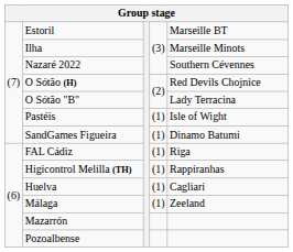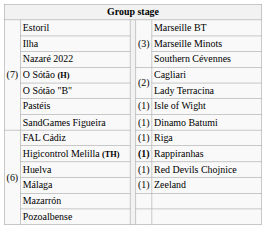 <table class="wikitable">
 <tr>
 <th colspan="5">Group stage</th>
 </tr>
 <tr>
 <td rowspan="7"> (7)</td>
 <td width="170">Estoril</td>
 <th rowspan="13" width="1"></th>
 <td rowspan="3"> (3)</td>
 <td width="170">Marseille BT</td>
 </tr>
 <tr>
 <td>Ilha</td>
 <td>Marseille Minots</td>
 </tr>
 <tr>
 <td>Nazaré 2022</td>
 <td>Southern Cévennes</td>
 </tr>
 <tr>
 <td>O Sótão <small><strong>(H)</strong></small></td>
 <td rowspan="2"> (2)</td>
-<td>Red Devils Chojnice</td>
+<td>Cagliari</td>
 </tr>
 <tr>
 <td>O Sótão "B"</td>
 <td>Lady Terracina</td>
 </tr>
 <tr>
 <td>Pastéis</td>
 <td> (1)</td>
 <td>Isle of Wight</td>
 </tr>
 <tr>
 <td>SandGames Figueira</td>
 <td> (1)</td>
 <td>Dinamo Batumi</td>
 </tr>
 <tr>
 <td rowspan="6"> (6)</td>
 <td>FAL Cádiz</td>
 <td> (1)</td>
 <td>Riga</td>
 </tr>
 <tr>
 <td>Higicontrol Melilla <small><strong>(TH)</strong></small></td>
-<td> (1)</td>
+<td><strong> (1)</strong></td>
 <td>Rappiranhas</td>
 </tr>
 <tr>
 <td>Huelva</td>
 <td> (1)</td>
-<td>Cagliari</td>
+<td>Red Devils Chojnice</td>
 </tr>
 <tr>
 <td>Málaga</td>
 <td> (1)</td>
 <td>Zeeland</td>
 </tr>
 <tr>
 <td>Mazarrón</td>
 <td></td>
 <td></td>
 </tr>
 <tr>
 <td>Pozoalbense</td>
 <td></td>
 <td></td>
 </tr>
 </table>
